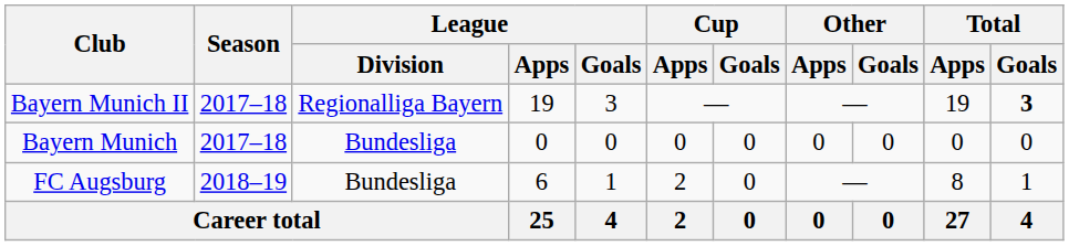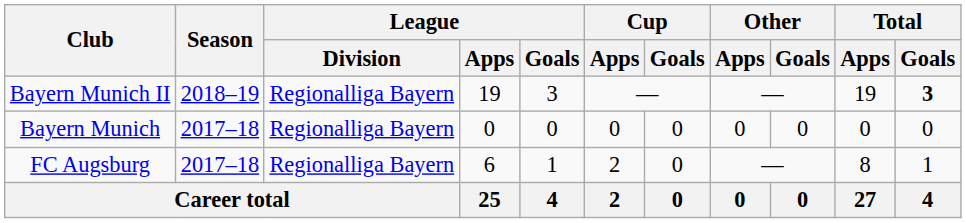 <table class="wikitable" style="text-align:center">
 <tr>
 <th rowspan="2">Club</th>
 <th rowspan="2">Season</th>
 <th colspan="3">League</th>
 <th colspan="2">Cup</th>
 <th colspan="2">Other</th>
 <th colspan="2">Total</th>
 </tr>
 <tr>
 <th>Division</th>
 <th>Apps</th>
 <th>Goals</th>
 <th>Apps</th>
 <th>Goals</th>
 <th>Apps</th>
 <th>Goals</th>
 <th>Apps</th>
 <th>Goals</th>
 </tr>
 <tr>
 <td><a href='#'>Bayern Munich II</a></td>
-<td><a href='#'>2017–18</a></td>
+<td><a href='#'>2018–19</a></td>
 <td><a href='#'>Regionalliga Bayern</a></td>
 <td>19</td>
 <td>3</td>
 <td colspan="2">—</td>
 <td colspan="2">—</td>
 <td>19</td>
 <td><strong>3</strong></td>
 </tr>
 <tr>
 <td><a href='#'>Bayern Munich</a></td>
 <td><a href='#'>2017–18</a></td>
-<td><a href='#'>Bundesliga</a></td>
+<td><a href='#'>Regionalliga Bayern</a></td>
 <td>0</td>
 <td>0</td>
 <td>0</td>
 <td>0</td>
 <td>0</td>
 <td>0</td>
 <td>0</td>
 <td>0</td>
 </tr>
 <tr>
 <td><a href='#'>FC Augsburg</a></td>
-<td><a href='#'>2018–19</a></td>
-<td>Bundesliga</td>
+<td><a href='#'>2017–18</a></td>
+<td><a href='#'>Regionalliga Bayern</a></td>
 <td>6</td>
 <td>1</td>
 <td>2</td>
 <td>0</td>
 <td colspan="2">—</td>
 <td>8</td>
 <td>1</td>
 </tr>
 <tr>
 <th colspan="3">Career total</th>
 <th>25</th>
 <th>4</th>
 <th>2</th>
 <th>0</th>
 <th>0</th>
 <th>0</th>
 <th>27</th>
 <th>4</th>
 </tr>
 </table>
